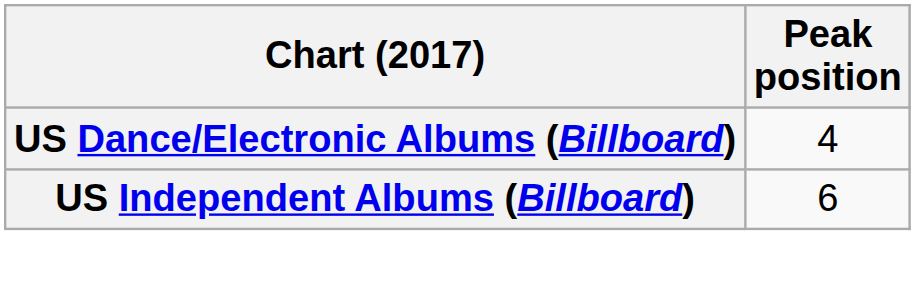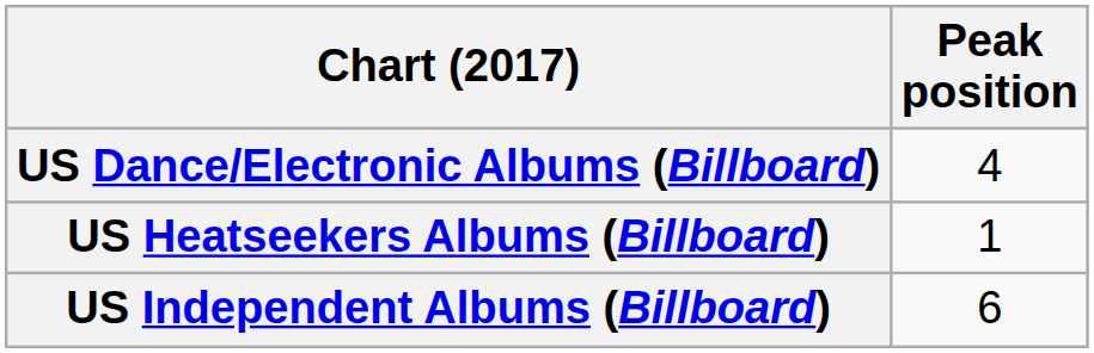 <table class="wikitable sortable plainrowheaders" style="text-align:center;">
 <tr>
 <th>Chart (2017)</th>
 <th>Peak<br>position</th>
 </tr>
 <tr>
 <th scope="row">US <a href='#'>Dance/Electronic Albums</a> (<em><a href='#'>Billboard</a></em>)</th>
 <td>4</td>
 </tr>
 <tr>
+<th scope="row">US <a href='#'>Heatseekers Albums</a> (<em><a href='#'>Billboard</a></em>)</th>
+<td>1</td>
+</tr>
+<tr>
 <th scope="row">US <a href='#'>Independent Albums</a> (<em><a href='#'>Billboard</a></em>)</th>
 <td>6</td>
 </tr>
 </table>
